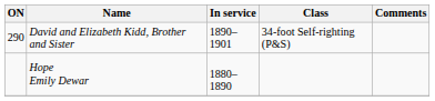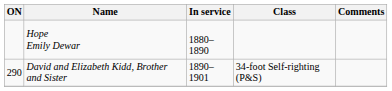 <table class="wikitable">
 <tr>
 <th>ON</th>
 <th>Name</th>
 <th>In service</th>
 <th>Class</th>
 <th>Comments</th>
 </tr>
 <tr>
+<td></td>
+<td><em>Hope</em><br><em>Emily Dewar</em></td>
+<td><br>1880–1890</td>
+<td></td>
+<td></td>
+</tr>
+<tr>
 <td>290</td>
 <td><em>David and Elizabeth Kidd, Brother and Sister</em></td>
 <td>1890–1901</td>
 <td>34-foot Self-righting (P&S)</td>
 <td></td>
 </tr>
 <tr>
-<td></td>
-<td><em>Hope</em><br><em>Emily Dewar</em></td>
-<td><br>1880–1890</td>
-<td></td>
-<td></td>
-</tr>
-<tr>
 </tr>
 </table>
